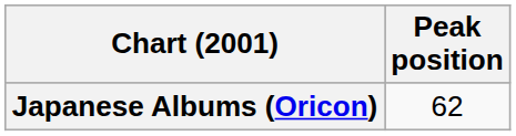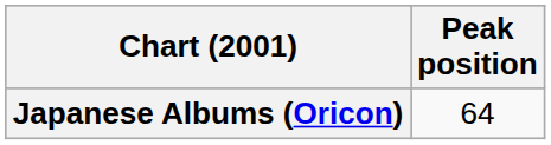 <table class="wikitable plainrowheaders" style="text-align:center">
 <tr>
 <th scope="col">Chart (2001)</th>
 <th scope="col">Peak<br> position</th>
 </tr>
 <tr>
 <th scope="row">Japanese Albums (<a href='#'>Oricon</a>)</th>
-<td>62</td>
+<td>64</td>
 </tr>
 </table>
